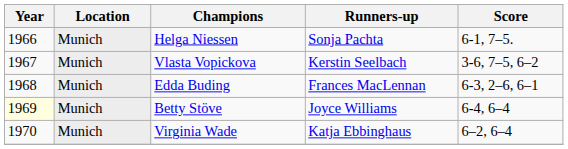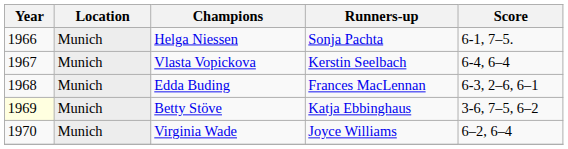 <table class="wikitable" style="font-size:98%;">
 <tr>
 <th style="width:60px;">Year</th>
 <th style="width:130px;">Location</th>
 <th style="width:230px;">Champions</th>
 <th style="width:230px;">Runners-up</th>
 <th style="width:165px;">Score</th>
 </tr>
 <tr>
 <td>1966</td>
 <td style="background:#ededed">Munich</td>
 <td> <a href='#'>Helga Niessen</a></td>
 <td> <a href='#'>Sonja Pachta</a></td>
 <td>6-1, 7–5.</td>
 </tr>
 <tr>
 <td>1967</td>
 <td style="background:#ededed">Munich</td>
 <td>  <a href='#'>Vlasta Vopickova</a></td>
 <td> <a href='#'>Kerstin Seelbach</a></td>
-<td>3-6, 7–5, 6–2</td>
+<td>6-4, 6–4</td>
 </tr>
 <tr>
 <td>1968</td>
 <td style="background:#ededed">Munich</td>
 <td>	<a href='#'>Edda Buding</a></td>
 <td> <a href='#'>Frances MacLennan</a></td>
 <td>6-3, 2–6, 6–1</td>
 </tr>
 <tr>
 <td style="background: lightyellow;">1969</td>
 <td style="background:#ededed">Munich</td>
 <td> <a href='#'>Betty Stöve</a></td>
-<td> <a href='#'>Joyce Williams</a></td>
-<td>6-4, 6–4</td>
+<td> <a href='#'>Katja Ebbinghaus</a></td>
+<td>3-6, 7–5, 6–2</td>
 </tr>
 <tr>
 <td>1970</td>
 <td style="background:#ededed">Munich</td>
 <td> <a href='#'>Virginia Wade</a></td>
-<td> <a href='#'>Katja Ebbinghaus</a></td>
+<td> <a href='#'>Joyce Williams</a></td>
 <td>6–2, 6–4</td>
 </tr>
 <tr>
 </tr>
 </table>
